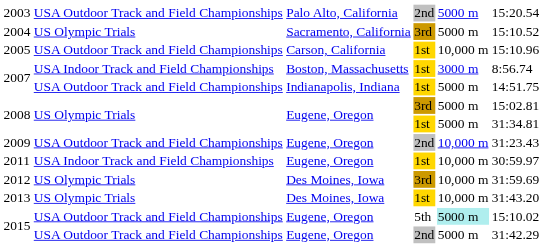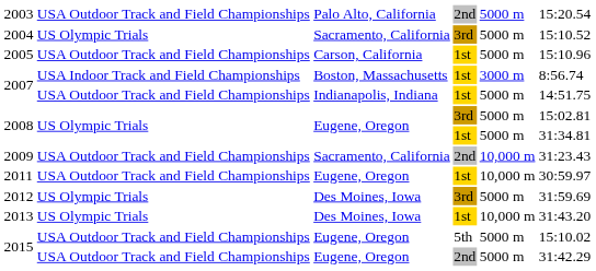 <table>
 <tr>
 <td>2003</td>
 <td><a href='#'>USA Outdoor Track and Field Championships</a></td>
 <td><a href='#'>Palo Alto, California</a></td>
 <td style="background:silver;">2nd</td>
 <td><a href='#'>5000 m</a></td>
 <td>15:20.54</td>
 </tr>
 <tr>
 <td>2004</td>
 <td><a href='#'>US Olympic Trials</a></td>
 <td><a href='#'>Sacramento, California</a></td>
 <td style="background:#c90;">3rd</td>
 <td>5000 m</td>
 <td>15:10.52</td>
 </tr>
 <tr>
 <td>2005</td>
 <td><a href='#'>USA Outdoor Track and Field Championships</a></td>
 <td><a href='#'>Carson, California</a></td>
 <td bgcolor=gold>1st</td>
-<td>10,000 m</td>
+<td>5000 m</td>
 <td>15:10.96</td>
 </tr>
 <tr>
 <td rowspan=2>2007</td>
 <td><a href='#'>USA Indoor Track and Field Championships</a></td>
 <td><a href='#'>Boston, Massachusetts</a></td>
 <td bgcolor=gold>1st</td>
 <td><a href='#'>3000 m</a></td>
 <td>8:56.74</td>
 </tr>
 <tr>
 <td><a href='#'>USA Outdoor Track and Field Championships</a></td>
 <td><a href='#'>Indianapolis, Indiana</a></td>
 <td bgcolor=gold>1st</td>
 <td>5000 m</td>
 <td>14:51.75</td>
 </tr>
 <tr>
 <td rowspan=2>2008</td>
 <td rowspan=2><a href='#'>US Olympic Trials</a></td>
 <td rowspan=2><a href='#'>Eugene, Oregon</a></td>
 <td style="background:#c90;">3rd</td>
 <td>5000 m</td>
 <td>15:02.81</td>
 </tr>
 <tr>
 <td bgcolor=gold>1st</td>
 <td>5000 m</td>
 <td>31:34.81</td>
 </tr>
 <tr>
 <td>2009</td>
 <td><a href='#'>USA Outdoor Track and Field Championships</a></td>
-<td><a href='#'>Eugene, Oregon</a></td>
+<td><a href='#'>Sacramento, California</a></td>
 <td style="background:silver;">2nd</td>
 <td><a href='#'>10,000 m</a></td>
 <td>31:23.43</td>
 </tr>
 <tr>
 <td>2011</td>
-<td><a href='#'>USA Indoor Track and Field Championships</a></td>
+<td><a href='#'>USA Outdoor Track and Field Championships</a></td>
 <td><a href='#'>Eugene, Oregon</a></td>
 <td bgcolor=gold>1st</td>
 <td>10,000 m</td>
 <td>30:59.97</td>
 </tr>
 <tr>
 <td>2012</td>
 <td><a href='#'>US Olympic Trials</a></td>
 <td><a href='#'>Des Moines, Iowa</a></td>
 <td style="background:#c90;">3rd</td>
-<td>10,000 m</td>
+<td>5000 m</td>
 <td>31:59.69</td>
 </tr>
 <tr>
 <td>2013</td>
 <td><a href='#'>US Olympic Trials</a></td>
 <td><a href='#'>Des Moines, Iowa</a></td>
 <td bgcolor=gold>1st</td>
 <td>10,000 m</td>
 <td>31:43.20</td>
 </tr>
 <tr>
 <td rowspan=2>2015</td>
 <td><a href='#'>USA Outdoor Track and Field Championships</a></td>
 <td><a href='#'>Eugene, Oregon</a></td>
 <td>5th</td>
-<td style="background: paleturquoise;">5000 m</td>
+<td>5000 m</td>
 <td>15:10.02</td>
 </tr>
 <tr>
 <td><a href='#'>USA Outdoor Track and Field Championships</a></td>
 <td><a href='#'>Eugene, Oregon</a></td>
 <td style="background:silver;">2nd</td>
 <td>5000 m</td>
 <td>31:42.29</td>
 </tr>
 </table>
